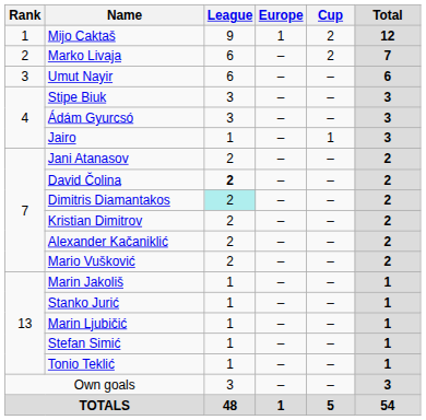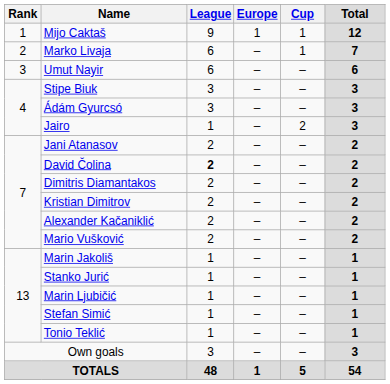 <table class="wikitable" style="font-size: 95%; text-align: center;">
 <tr>
 <th width=40>Rank</th>
 <th width=180>Name</th>
 <th width=50><a href='#'>League</a></th>
 <th width=50><a href='#'>Europe</a></th>
 <th width=50><a href='#'>Cup</a></th>
 <th width=70 style="background: #DCDCDC">Total</th>
 </tr>
 <tr>
 <td rowspan=1>1</td>
 <td style="text-align:left;"> <a href='#'>Mijo Caktaš</a></td>
 <td>9</td>
 <td>1</td>
-<td>2</td>
+<td>1</td>
 <th style="background: #DCDCDC">12</th>
 </tr>
 <tr>
 <td rowspan=1>2</td>
 <td style="text-align:left;"> <a href='#'>Marko Livaja</a></td>
 <td>6</td>
 <td>–</td>
-<td>2</td>
+<td>1</td>
 <th style="background: #DCDCDC">7</th>
 </tr>
 <tr>
 <td rowspan=1>3</td>
 <td style="text-align:left;"> <a href='#'>Umut Nayir</a></td>
 <td>6</td>
 <td>–</td>
 <td>–</td>
 <th style="background: #DCDCDC">6</th>
 </tr>
 <tr>
 <td rowspan=3>4</td>
 <td style="text-align:left;"> <a href='#'>Stipe Biuk</a></td>
 <td>3</td>
 <td>–</td>
 <td>–</td>
 <th style="background: #DCDCDC">3</th>
 </tr>
 <tr>
 <td style="text-align:left;"> <a href='#'>Ádám Gyurcsó</a></td>
 <td>3</td>
 <td>–</td>
 <td>–</td>
 <th style="background: #DCDCDC">3</th>
 </tr>
 <tr>
 <td style="text-align:left;"> <a href='#'>Jairo</a></td>
 <td>1</td>
 <td>–</td>
-<td>1</td>
+<td>2</td>
 <th style="background: #DCDCDC">3</th>
 </tr>
 <tr>
 <td rowspan=6>7</td>
 <td style="text-align:left;"> <a href='#'>Jani Atanasov</a></td>
 <td>2</td>
 <td>–</td>
 <td>–</td>
 <th style="background: #DCDCDC">2</th>
 </tr>
 <tr>
 <td style="text-align:left;"> <a href='#'>David Čolina</a></td>
 <td><strong>2</strong></td>
 <td>–</td>
 <td>–</td>
 <th style="background: #DCDCDC">2</th>
 </tr>
 <tr>
 <td style="text-align:left;"> <a href='#'>Dimitris Diamantakos</a></td>
-<td style="background: paleturquoise;">2</td>
+<td>2</td>
 <td>–</td>
 <td>–</td>
 <th style="background: #DCDCDC">2</th>
 </tr>
 <tr>
 <td style="text-align:left;"> <a href='#'>Kristian Dimitrov</a></td>
 <td>2</td>
 <td>–</td>
 <td>–</td>
 <th style="background: #DCDCDC">2</th>
 </tr>
 <tr>
 <td style="text-align:left;"> <a href='#'>Alexander Kačaniklić</a></td>
 <td>2</td>
 <td>–</td>
 <td>–</td>
 <th style="background: #DCDCDC">2</th>
 </tr>
 <tr>
 <td style="text-align:left;"> <a href='#'>Mario Vušković</a></td>
 <td>2</td>
 <td>–</td>
 <td>–</td>
 <th style="background: #DCDCDC">2</th>
 </tr>
 <tr>
 <td rowspan=5>13</td>
 <td style="text-align:left;"> <a href='#'>Marin Jakoliš</a></td>
 <td>1</td>
 <td>–</td>
 <td>–</td>
 <th style="background: #DCDCDC">1</th>
 </tr>
 <tr>
 <td style="text-align:left;"> <a href='#'>Stanko Jurić</a></td>
 <td>1</td>
 <td>–</td>
 <td>–</td>
 <th style="background: #DCDCDC">1</th>
 </tr>
 <tr>
 <td style="text-align:left;"> <a href='#'>Marin Ljubičić</a></td>
 <td>1</td>
 <td>–</td>
 <td>–</td>
 <th style="background: #DCDCDC">1</th>
 </tr>
 <tr>
 <td style="text-align:left;"> <a href='#'>Stefan Simić</a></td>
 <td>1</td>
 <td>–</td>
 <td>–</td>
 <th style="background: #DCDCDC">1</th>
 </tr>
 <tr>
 <td style="text-align:left;"> <a href='#'>Tonio Teklić</a></td>
 <td>1</td>
 <td>–</td>
 <td>–</td>
 <th style="background: #DCDCDC">1</th>
 </tr>
 <tr>
 <td colspan=2 style="text-align:center;">Own goals</td>
 <td>3</td>
 <td>–</td>
 <td>–</td>
 <th style="background: #DCDCDC">3</th>
 </tr>
 <tr>
 <th colspan="2" align="center" style="background: #DCDCDC">TOTALS</th>
 <th style="background: #DCDCDC">48</th>
 <th style="background: #DCDCDC">1</th>
 <th style="background: #DCDCDC">5</th>
 <th style="background: #DCDCDC">54</th>
 </tr>
 </table>
